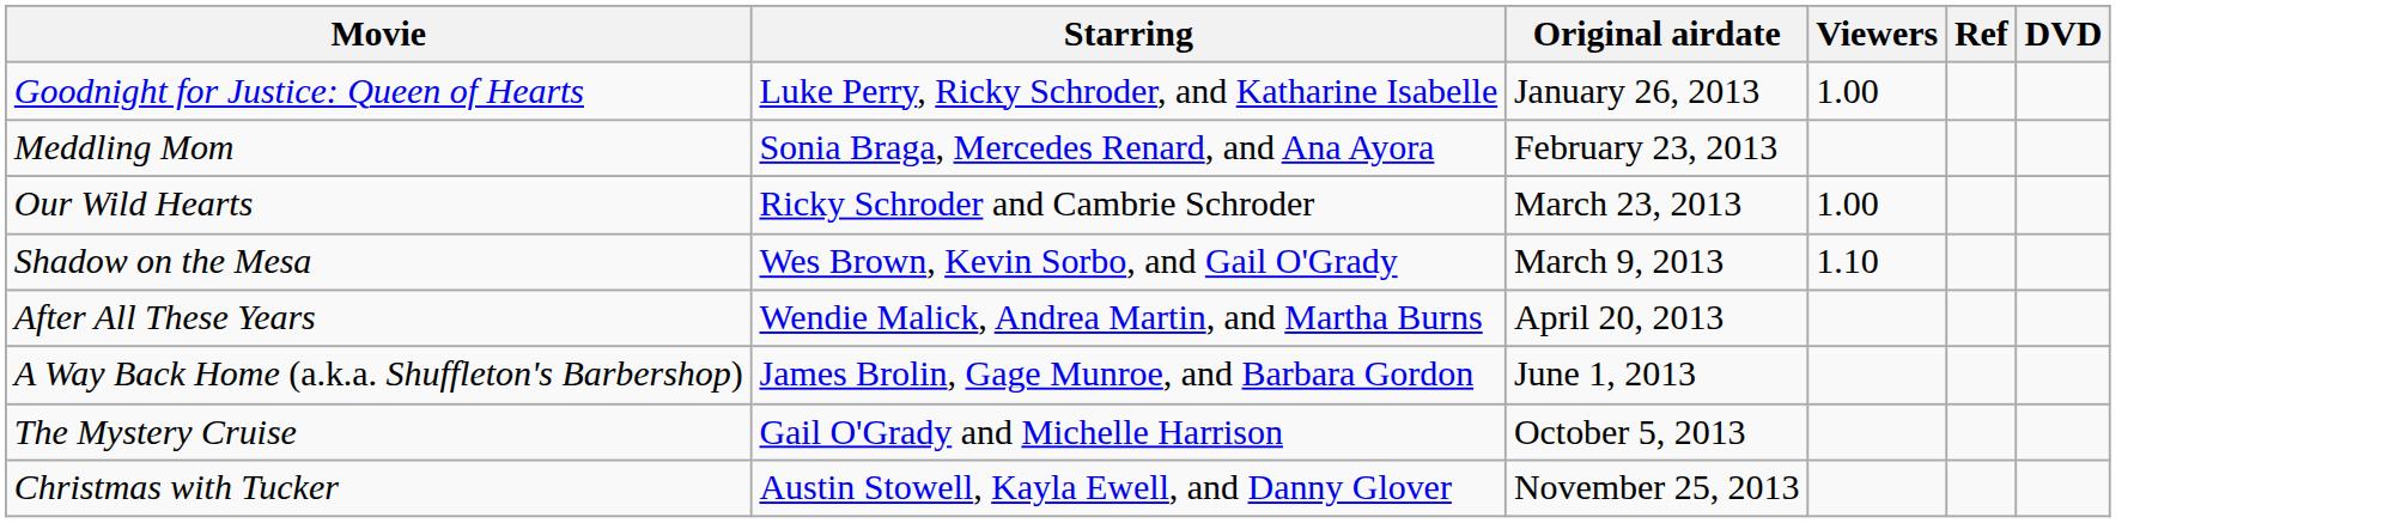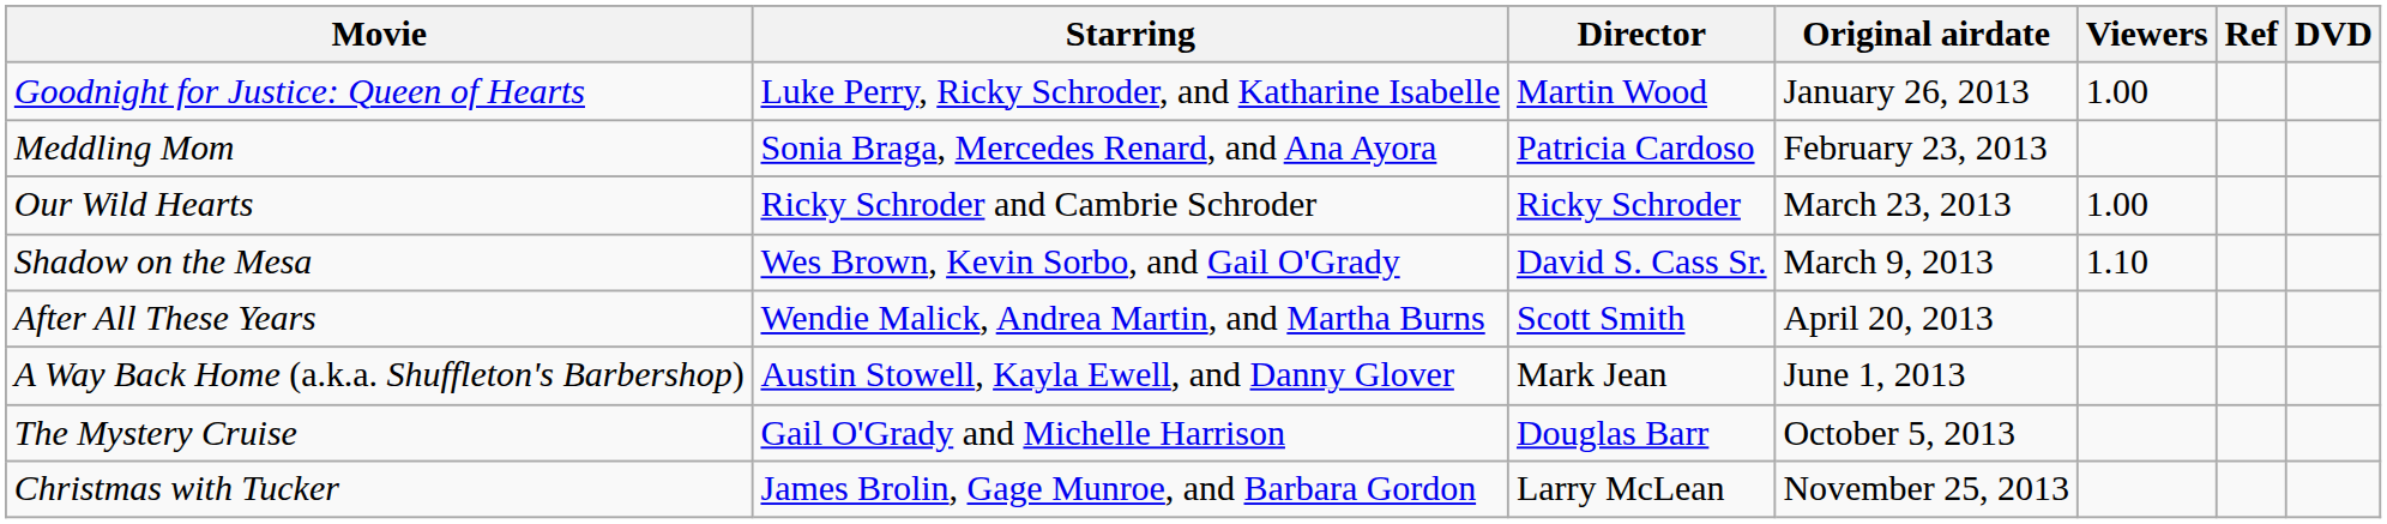 <table class="wikitable sortable">
 <tr>
 <th class="unsortable" scope="col">Movie</th>
 <th class="unsortable" scope="col">Starring</th>
+<th class="unsortable" scope="col">Director</th>
 <th class="unsortable" scope="col">Original airdate</th>
 <th scope="col">Viewers</th>
 <th class="unsortable" scope="col">Ref</th>
 <th class="unsortable" scope="col">DVD</th>
 </tr>
 <tr>
 <td><em><a href='#'>Goodnight for Justice: Queen of Hearts</a></em></td>
 <td><a href='#'>Luke Perry</a>, <a href='#'>Ricky Schroder</a>, and <a href='#'>Katharine Isabelle</a></td>
+<td><a href='#'>Martin Wood</a></td>
 <td>January 26, 2013</td>
 <td>1.00</td>
 <td></td>
 <td></td>
 </tr>
 <tr>
 <td><em>Meddling Mom</em></td>
 <td><a href='#'>Sonia Braga</a>, <a href='#'>Mercedes Renard</a>, and <a href='#'>Ana Ayora</a></td>
+<td><a href='#'>Patricia Cardoso</a></td>
 <td>February 23, 2013</td>
 <td></td>
 <td></td>
 <td></td>
 </tr>
 <tr>
 <td><em>Our Wild Hearts</em></td>
 <td><a href='#'>Ricky Schroder</a> and Cambrie Schroder</td>
+<td><a href='#'>Ricky Schroder</a></td>
 <td>March 23, 2013</td>
 <td>1.00</td>
 <td></td>
 <td></td>
 </tr>
 <tr>
 <td><em>Shadow on the Mesa</em></td>
 <td><a href='#'>Wes Brown</a>, <a href='#'>Kevin Sorbo</a>, and <a href='#'>Gail O'Grady</a></td>
+<td><a href='#'>David S. Cass Sr.</a></td>
 <td>March 9, 2013</td>
 <td>1.10</td>
 <td></td>
 <td></td>
 </tr>
 <tr>
 <td><em>After All These Years</em></td>
 <td><a href='#'>Wendie Malick</a>, <a href='#'>Andrea Martin</a>, and <a href='#'>Martha Burns</a></td>
+<td><a href='#'>Scott Smith</a></td>
 <td>April 20, 2013</td>
 <td></td>
 <td></td>
 <td></td>
 </tr>
 <tr>
 <td><em>A Way Back Home</em> (a.k.a. <em>Shuffleton's Barbershop</em>)</td>
-<td><a href='#'>James Brolin</a>, <a href='#'>Gage Munroe</a>, and <a href='#'>Barbara Gordon</a></td>
+<td><a href='#'>Austin Stowell</a>, <a href='#'>Kayla Ewell</a>, and <a href='#'>Danny Glover</a></td>
+<td>Mark Jean</td>
 <td>June 1, 2013</td>
 <td></td>
 <td></td>
 <td></td>
 </tr>
 <tr>
 <td><em>The Mystery Cruise</em></td>
 <td><a href='#'>Gail O'Grady</a> and <a href='#'>Michelle Harrison</a></td>
+<td><a href='#'>Douglas Barr</a></td>
 <td>October 5, 2013</td>
 <td></td>
 <td></td>
 <td></td>
 </tr>
 <tr>
 <td><em>Christmas with Tucker</em></td>
-<td><a href='#'>Austin Stowell</a>, <a href='#'>Kayla Ewell</a>, and <a href='#'>Danny Glover</a></td>
+<td><a href='#'>James Brolin</a>, <a href='#'>Gage Munroe</a>, and <a href='#'>Barbara Gordon</a></td>
+<td>Larry McLean</td>
 <td>November 25, 2013</td>
 <td></td>
 <td></td>
 <td></td>
 </tr>
 </table>
